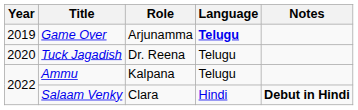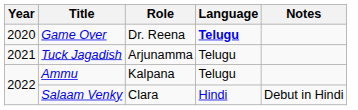 <table class="wikitable sortable">
 <tr>
 <th scope="col">Year</th>
 <th scope="col">Title</th>
 <th scope="col">Role</th>
 <th scope="col">Language</th>
 <th class="unsortable" scope="col">Notes</th>
 </tr>
 <tr>
-<td>2019</td>
+<td>2020</td>
 <td><em><a href='#'>Game Over</a></em></td>
-<td>Arjunamma</td>
+<td>Dr. Reena</td>
 <td><strong><a href='#'>Telugu</a></strong></td>
 <td></td>
 </tr>
 <tr>
-<td>2020</td>
+<td>2021</td>
 <td><em><a href='#'>Tuck Jagadish</a></em></td>
-<td>Dr. Reena</td>
+<td>Arjunamma</td>
 <td>Telugu</td>
 <td></td>
 </tr>
 <tr>
 <td rowspan="2">2022</td>
 <td><em><a href='#'>Ammu</a></em></td>
 <td>Kalpana</td>
 <td>Telugu</td>
 <td></td>
 </tr>
 <tr>
 <td><em><a href='#'>Salaam Venky</a></em></td>
 <td>Clara</td>
 <td><a href='#'>Hindi</a></td>
-<td><strong>Debut in Hindi</strong></td>
+<td>Debut in Hindi</td>
 </tr>
 </table>
